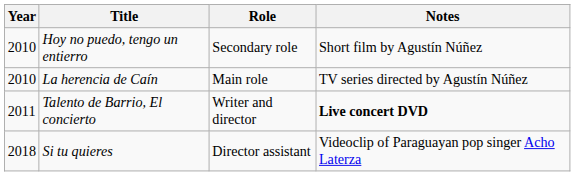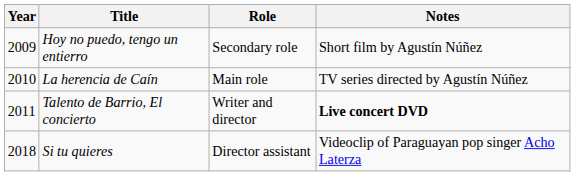 <table class="wikitable" style="font-size: 95%;">
 <tr>
 <th>Year</th>
 <th>Title</th>
 <th>Role</th>
 <th>Notes</th>
 </tr>
 <tr>
-<td>2010</td>
+<td>2009</td>
 <td><em>Hoy no puedo, tengo un entierro</em></td>
 <td>Secondary role</td>
 <td>Short film by Agustín Núñez</td>
 </tr>
 <tr>
 <td>2010</td>
 <td><em>La herencia de Caín</em></td>
 <td>Main role</td>
 <td>TV series directed by Agustín Núñez</td>
 </tr>
 <tr>
 <td>2011</td>
 <td><em>Talento de Barrio, El concierto</em></td>
 <td>Writer and director</td>
 <td><strong>Live concert DVD</strong></td>
 </tr>
 <tr>
 <td>2018</td>
 <td><em>Si tu quieres</em></td>
 <td>Director assistant</td>
 <td>Videoclip of Paraguayan pop singer <a href='#'>Acho Laterza</a></td>
 </tr>
 </table>
